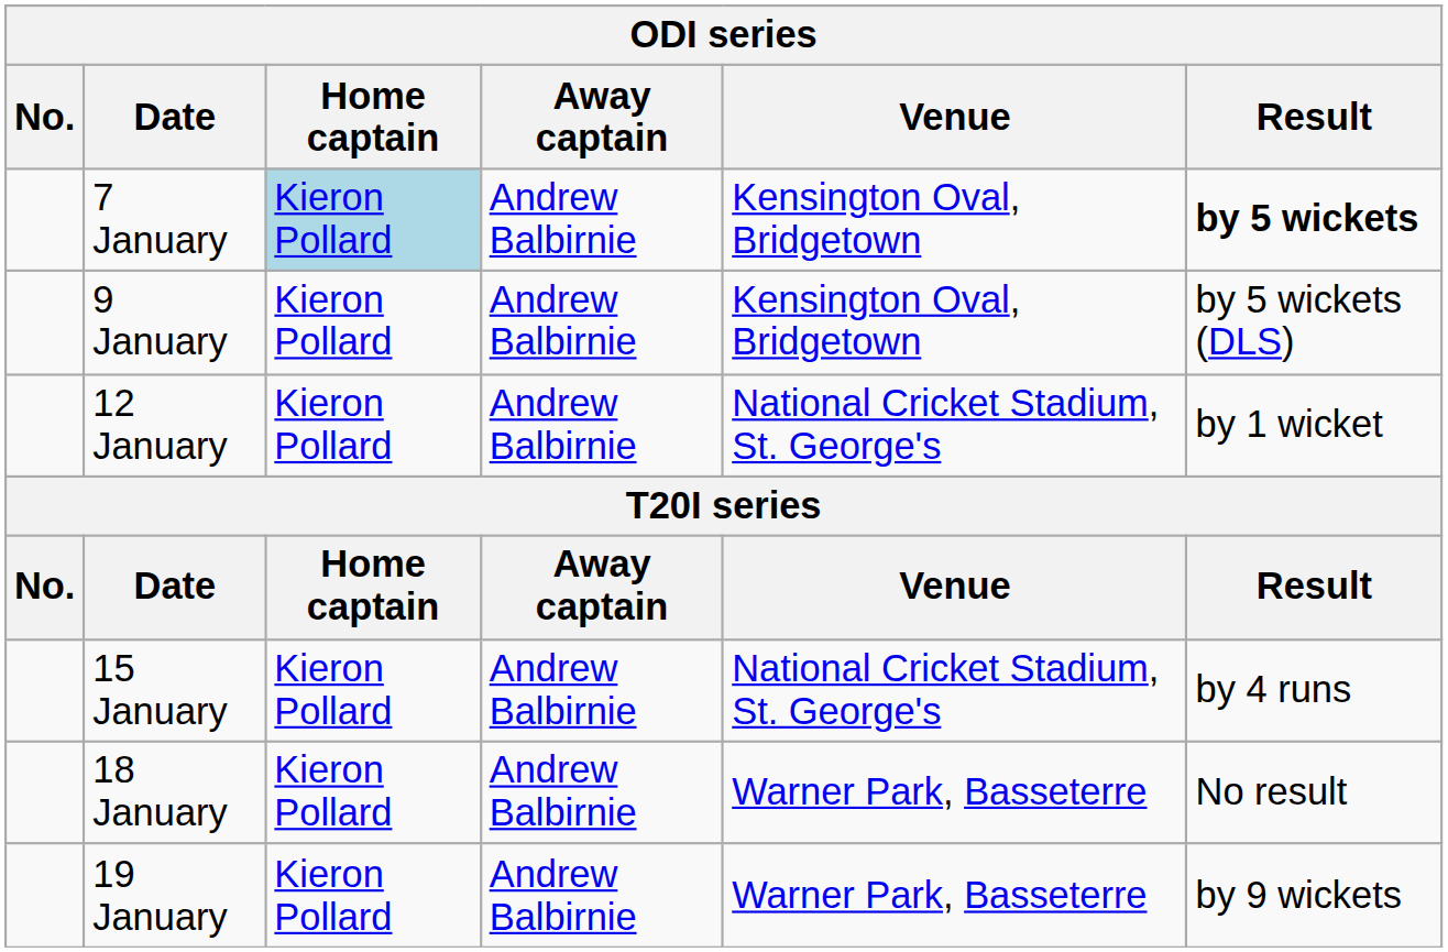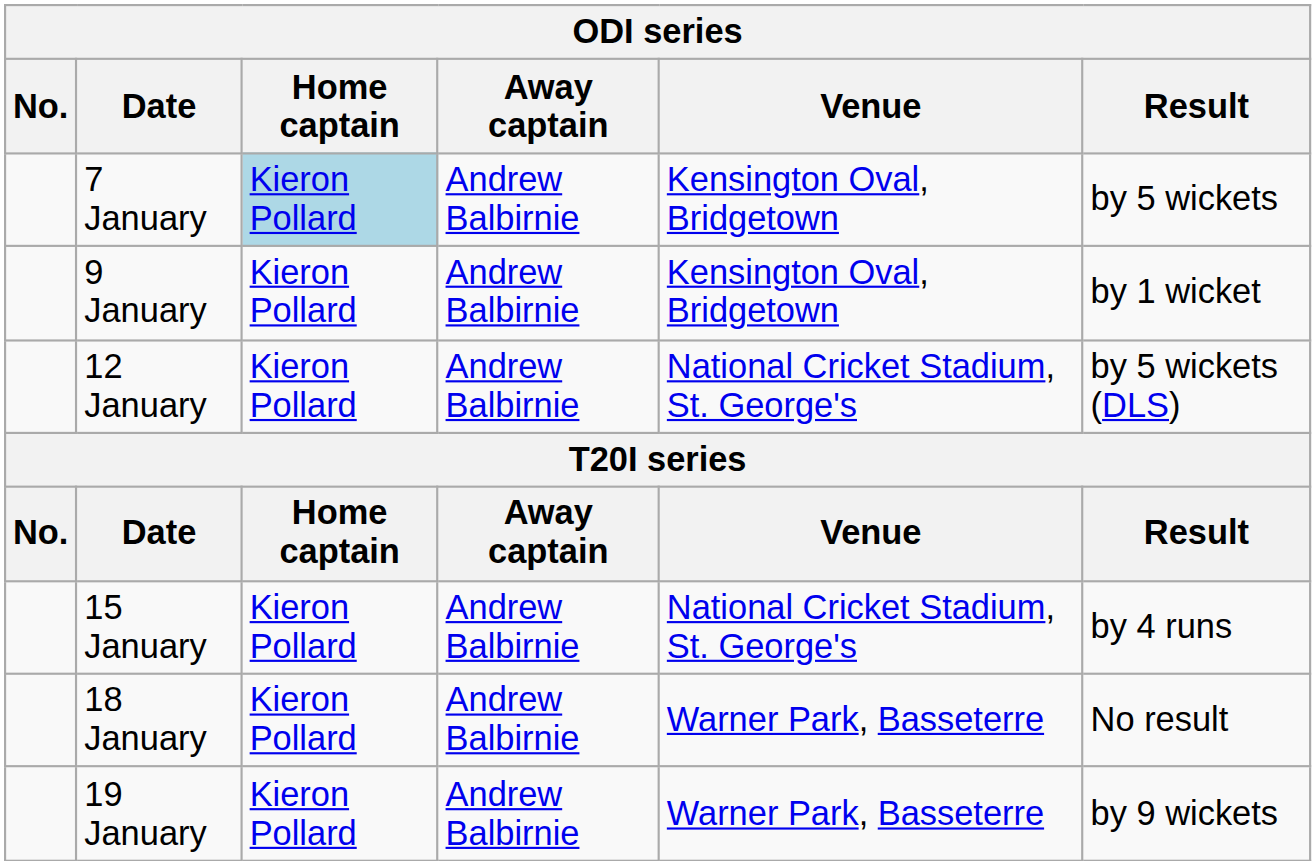 <table class="wikitable">
 <tr>
 <th colspan="9">ODI series</th>
 </tr>
 <tr>
 <th>No.</th>
 <th>Date</th>
 <th>Home captain</th>
 <th>Away captain</th>
 <th>Venue</th>
 <th>Result</th>
 </tr>
 <tr>
 <td></td>
 <td>7 January</td>
 <td style="background: lightblue;"><a href='#'>Kieron Pollard</a></td>
 <td><a href='#'>Andrew Balbirnie</a></td>
 <td><a href='#'>Kensington Oval</a>, <a href='#'>Bridgetown</a></td>
-<td><strong> by 5 wickets</strong></td>
+<td> by 5 wickets</td>
 </tr>
 <tr>
 <td></td>
 <td>9 January</td>
 <td><a href='#'>Kieron Pollard</a></td>
 <td><a href='#'>Andrew Balbirnie</a></td>
 <td><a href='#'>Kensington Oval</a>, <a href='#'>Bridgetown</a></td>
-<td> by 5 wickets (<a href='#'>DLS</a>)</td>
+<td> by 1 wicket</td>
 </tr>
 <tr>
 <td></td>
 <td>12 January</td>
 <td><a href='#'>Kieron Pollard</a></td>
 <td><a href='#'>Andrew Balbirnie</a></td>
 <td><a href='#'>National Cricket Stadium</a>, <a href='#'>St. George's</a></td>
-<td> by 1 wicket</td>
+<td> by 5 wickets (<a href='#'>DLS</a>)</td>
 </tr>
 <tr>
 <th colspan="9">T20I series</th>
 </tr>
 <tr>
 <th>No.</th>
 <th>Date</th>
 <th>Home captain</th>
 <th>Away captain</th>
 <th>Venue</th>
 <th>Result</th>
 </tr>
 <tr>
 <td></td>
 <td>15 January</td>
 <td><a href='#'>Kieron Pollard</a></td>
 <td><a href='#'>Andrew Balbirnie</a></td>
 <td><a href='#'>National Cricket Stadium</a>, <a href='#'>St. George's</a></td>
 <td> by 4 runs</td>
 </tr>
 <tr>
 <td></td>
 <td>18 January</td>
 <td><a href='#'>Kieron Pollard</a></td>
 <td><a href='#'>Andrew Balbirnie</a></td>
 <td><a href='#'>Warner Park</a>, <a href='#'>Basseterre</a></td>
 <td>No result</td>
 </tr>
 <tr>
 <td></td>
 <td>19 January</td>
 <td><a href='#'>Kieron Pollard</a></td>
 <td><a href='#'>Andrew Balbirnie</a></td>
 <td><a href='#'>Warner Park</a>, <a href='#'>Basseterre</a></td>
 <td> by 9 wickets</td>
 </tr>
 </table>
